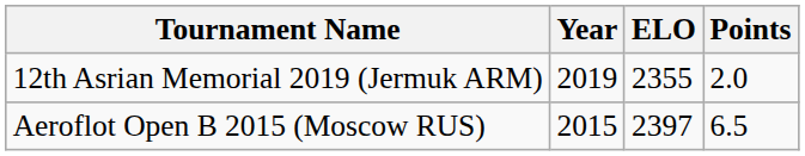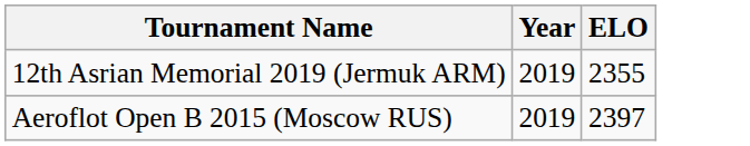 <table class="wikitable">
 <tr>
 <th>Tournament Name</th>
 <th>Year</th>
 <th>ELO</th>
-<th>Points</th>
 </tr>
 <tr>
 <td>12th Asrian Memorial 2019 (Jermuk ARM)</td>
 <td>2019</td>
 <td>2355</td>
-<td>2.0</td>
 </tr>
 <tr>
 <td>Aeroflot Open B 2015 (Moscow RUS)</td>
-<td>2015</td>
+<td>2019</td>
 <td>2397</td>
-<td>6.5</td>
 </tr>
 </table>
